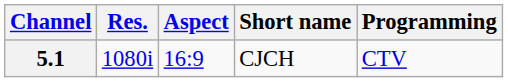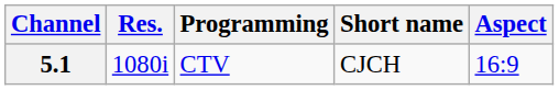 <table class="wikitable">
 <tr>
 <th><a href='#'>Channel</a></th>
 <th><a href='#'>Res.</a></th>
+<th>Programming</th>
+<th>Short name</th>
 <th><a href='#'>Aspect</a></th>
-<th>Short name</th>
-<th>Programming</th>
 </tr>
 <tr>
 <th scope = "row">5.1</th>
 <td><a href='#'>1080i</a></td>
+<td><a href='#'>CTV</a></td>
+<td>CJCH</td>
 <td><a href='#'>16:9</a></td>
-<td>CJCH</td>
-<td><a href='#'>CTV</a></td>
 </tr>
 </table>
